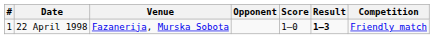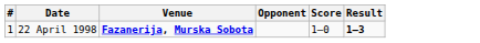 <table class="wikitable">
 <tr>
 <th>#</th>
 <th>Date</th>
 <th>Venue</th>
 <th>Opponent</th>
 <th>Score</th>
 <th>Result</th>
-<th>Competition</th>
 </tr>
 <tr>
 <td>1</td>
 <td>22 April 1998</td>
-<td><a href='#'>Fazanerija</a>, <a href='#'>Murska Sobota</a></td>
+<td><strong><a href='#'>Fazanerija</a>, <a href='#'>Murska Sobota</a></strong></td>
 <td></td>
 <td>1–0</td>
 <td><strong>1–3</strong></td>
-<td><a href='#'>Friendly match</a></td>
 </tr>
 </table>
